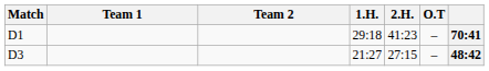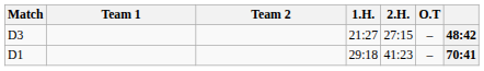 <table class="wikitable">
 <tr>
 <th>Match</th>
 <th align="left" width="180">Team 1</th>
 <th align="left" width="180">Team 2</th>
 <th>1.H.</th>
 <th>2.H.</th>
 <th>O.T</th>
 <th></th>
 </tr>
 <tr>
+<td>D3</td>
+<td></td>
+<td></td>
+<td>21:27</td>
+<td>27:15</td>
+<td align="center">–</td>
+<th align="center">48:42</th>
+</tr>
+<tr>
 <td>D1</td>
 <td></td>
 <td></td>
 <td>29:18</td>
 <td>41:23</td>
 <td align="center">–</td>
 <th align="center">70:41</th>
 </tr>
-<tr>
-<td>D3</td>
-<td></td>
-<td></td>
-<td>21:27</td>
-<td>27:15</td>
-<td align="center">–</td>
-<th align="center">48:42</th>
-</tr>
 </table>
